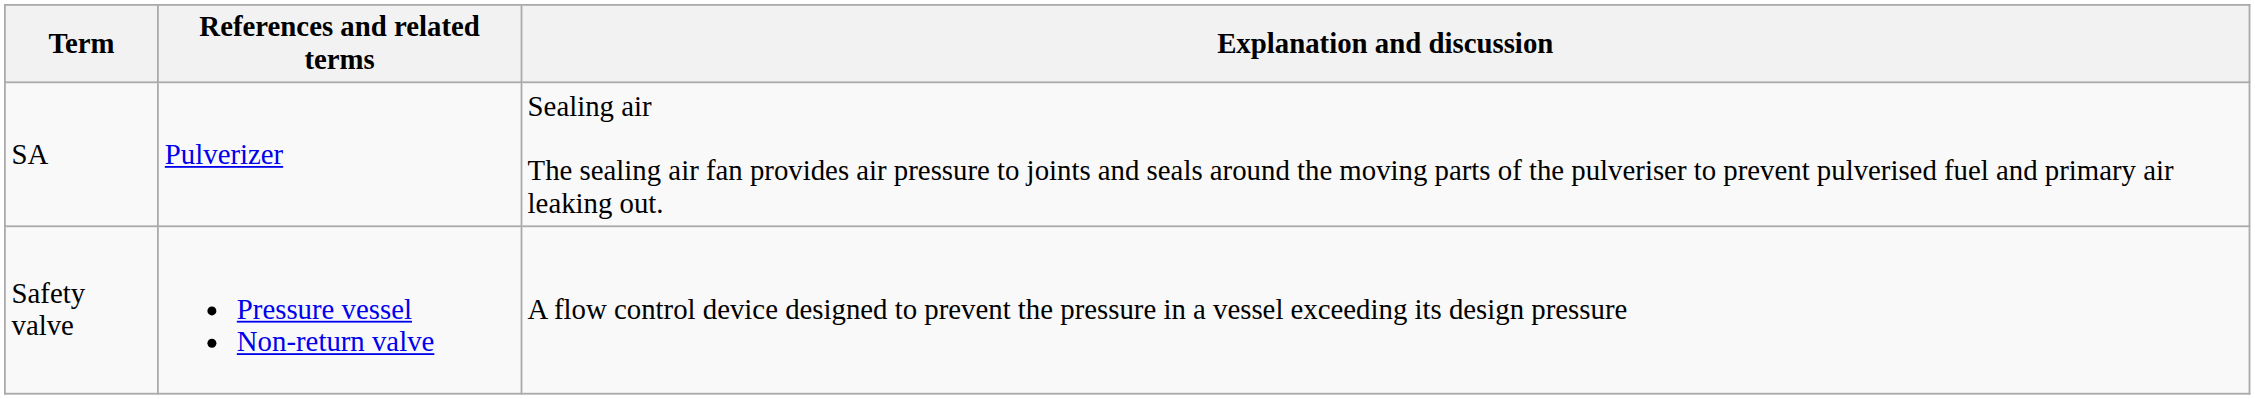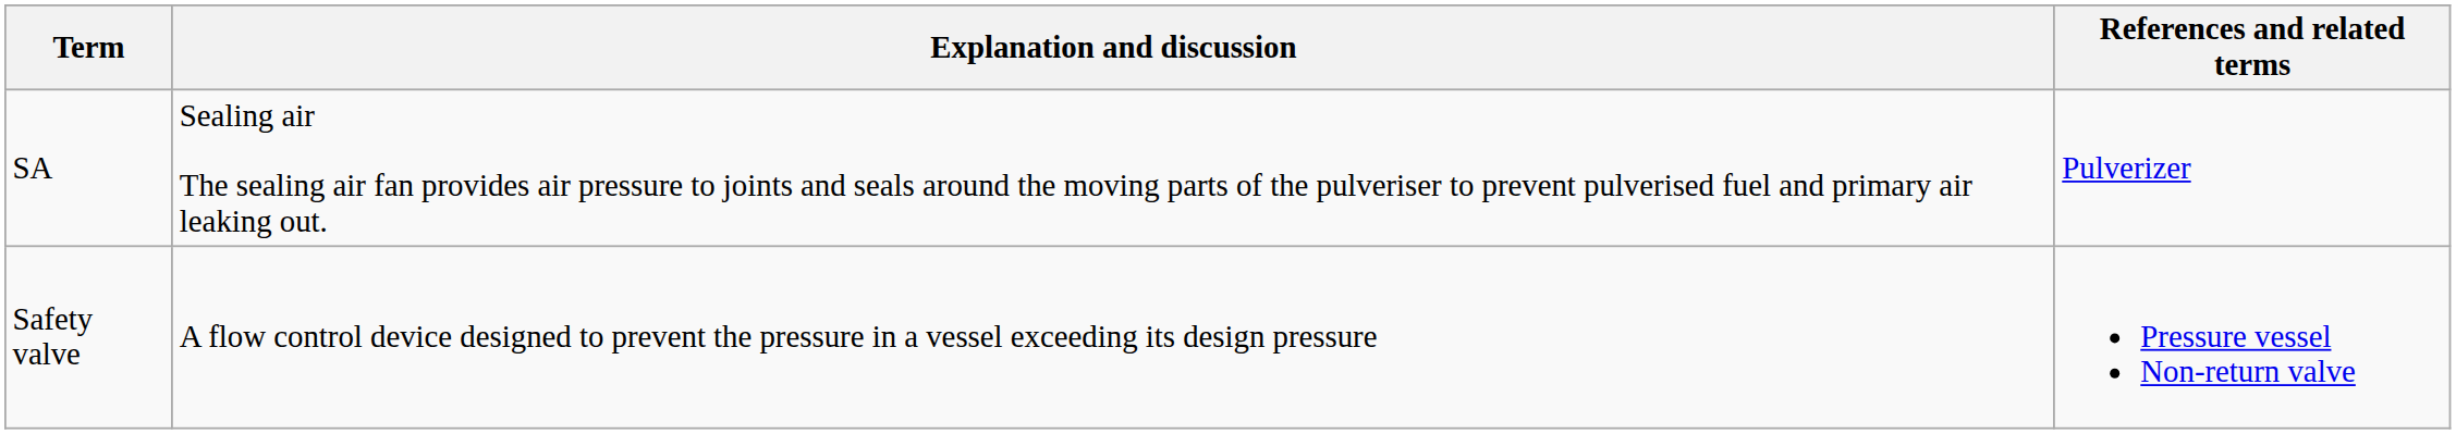 <table class="wikitable">
 <tr>
 <th>Term</th>
+<th>Explanation and discussion</th>
 <th>References and related terms</th>
-<th>Explanation and discussion</th>
 </tr>
 <tr>
 <td>SA</td>
+<td>Sealing air<br><br>The sealing air fan provides air pressure to joints and seals around the moving parts of the pulveriser to prevent pulverised fuel and primary air leaking out.</td>
 <td><a href='#'>Pulverizer</a></td>
-<td>Sealing air<br><br>The sealing air fan provides air pressure to joints and seals around the moving parts of the pulveriser to prevent pulverised fuel and primary air leaking out.</td>
 </tr>
 <tr>
 <td>Safety valve</td>
+<td>A flow control device designed to prevent the pressure in a vessel exceeding its design pressure</td>
 <td><br><ul><li><a href='#'>Pressure vessel</a></li><li><a href='#'>Non-return valve</a></li></ul></td>
-<td>A flow control device designed to prevent the pressure in a vessel exceeding its design pressure</td>
 </tr>
 </table>
